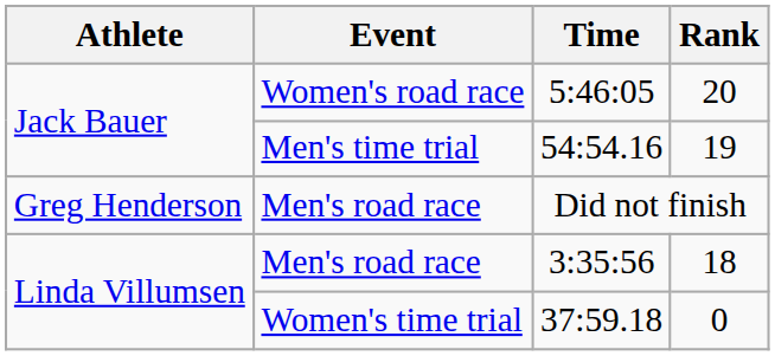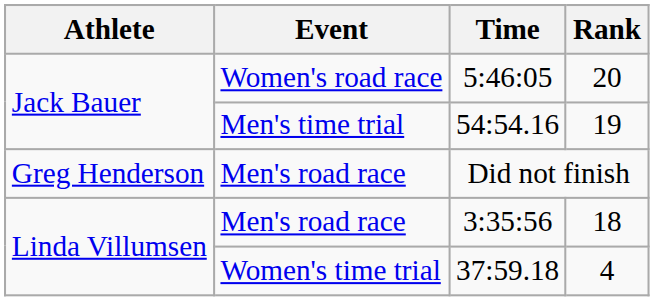 <table class="wikitable" style="font-size:90%">
 <tr>
 <th>Athlete</th>
 <th>Event</th>
 <th>Time</th>
 <th>Rank</th>
 </tr>
 <tr align=center>
 <td rowspan=2 align=left><a href='#'>Jack Bauer</a></td>
 <td align=left><a href='#'>Women's road race</a></td>
 <td>5:46:05</td>
 <td>20</td>
 </tr>
 <tr align=center>
 <td align=left><a href='#'>Men's time trial</a></td>
 <td>54:54.16</td>
 <td>19</td>
 </tr>
 <tr align=center>
 <td align=left><a href='#'>Greg Henderson</a></td>
 <td align=left><a href='#'>Men's road race</a></td>
 <td colspan=2>Did not finish</td>
 </tr>
 <tr align=center>
 <td rowspan=2 align=left><a href='#'>Linda Villumsen</a></td>
 <td align=left><a href='#'>Men's road race</a></td>
 <td>3:35:56</td>
 <td>18</td>
 </tr>
 <tr align=center>
 <td align=left><a href='#'>Women's time trial</a></td>
 <td>37:59.18</td>
-<td>0</td>
+<td>4</td>
 </tr>
 </table>
